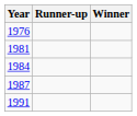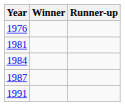 <table class="wikitable">
 <tr>
 <th>Year</th>
+<th>Winner</th>
 <th>Runner-up</th>
-<th>Winner</th>
 </tr>
 <tr>
 <td><a href='#'>1976</a></td>
 <td></td>
 <td></td>
 </tr>
 <tr>
 <td><a href='#'>1981</a></td>
 <td></td>
 <td></td>
 </tr>
 <tr>
 <td><a href='#'>1984</a></td>
 <td></td>
 <td></td>
 </tr>
 <tr>
 <td><a href='#'>1987</a></td>
 <td></td>
 <td></td>
 </tr>
 <tr>
 <td><a href='#'>1991</a></td>
 <td></td>
 <td></td>
 </tr>
 </table>
